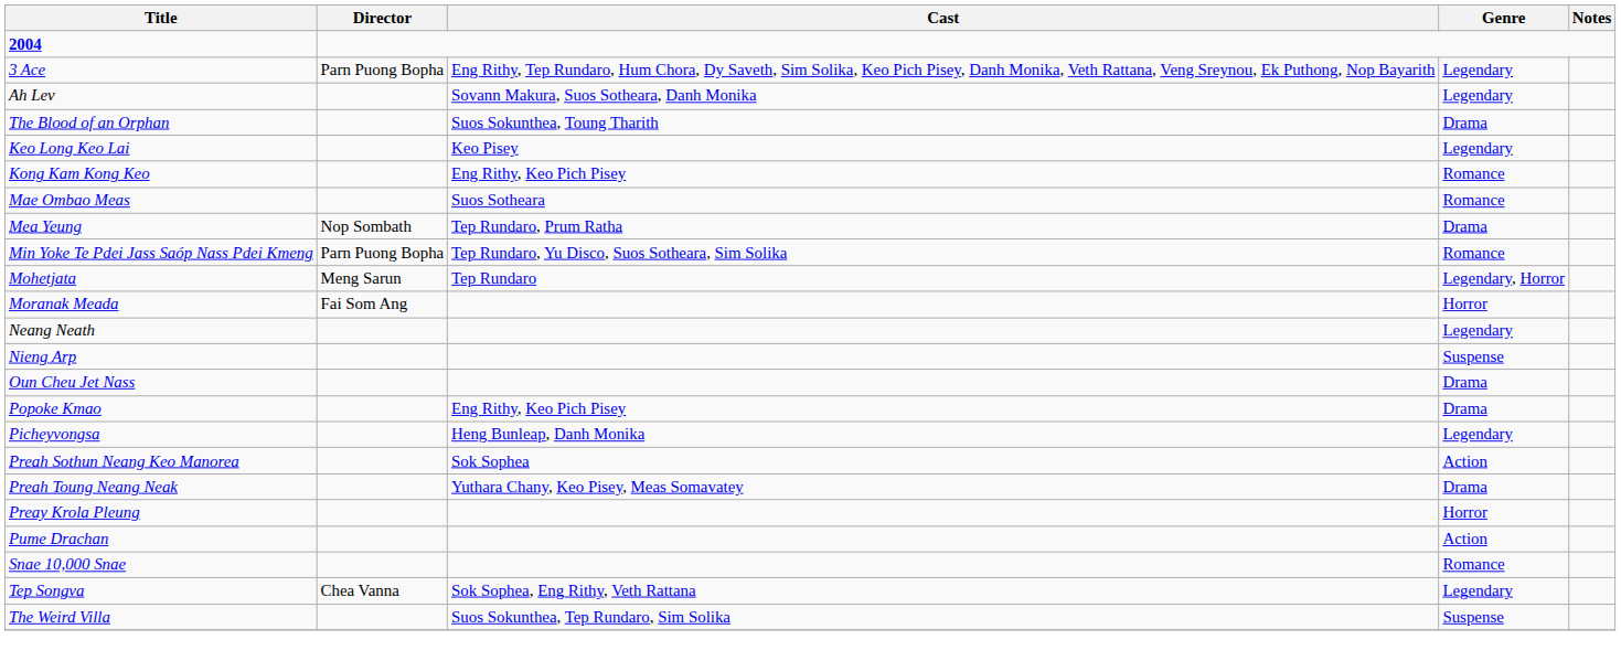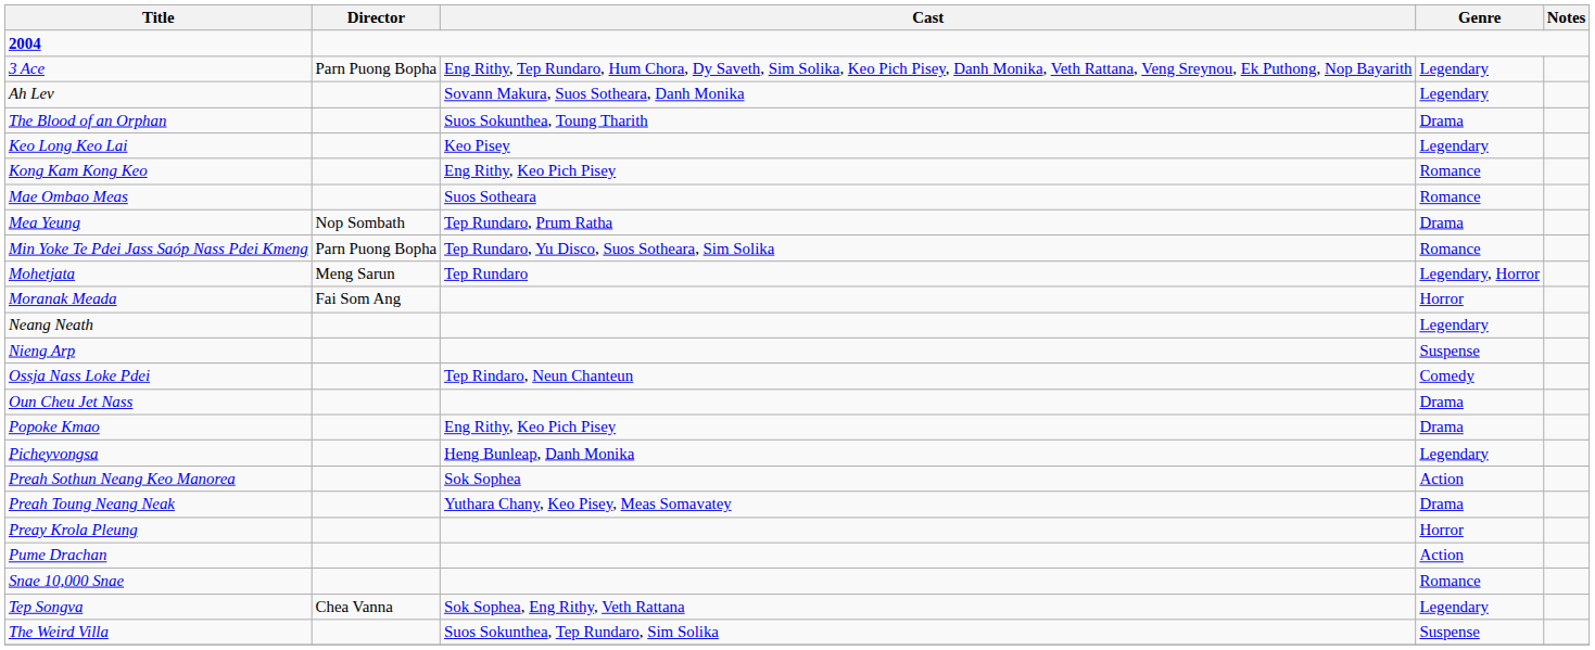 <table class="wikitable">
 <tr>
 <th>Title</th>
 <th>Director</th>
 <th>Cast</th>
 <th>Genre</th>
 <th>Notes</th>
 </tr>
 <tr>
 <td><strong><a href='#'>2004</a></strong></td>
 </tr>
 <tr>
 <td><em><a href='#'>3 Ace</a></em></td>
 <td>Parn Puong Bopha</td>
 <td><a href='#'>Eng Rithy</a>, <a href='#'>Tep Rundaro</a>, <a href='#'>Hum Chora</a>, <a href='#'>Dy Saveth</a>, <a href='#'>Sim Solika</a>, <a href='#'>Keo Pich Pisey</a>, <a href='#'>Danh Monika</a>, <a href='#'>Veth Rattana</a>, <a href='#'>Veng Sreynou</a>, <a href='#'>Ek Puthong</a>, <a href='#'>Nop Bayarith</a></td>
 <td><a href='#'>Legendary</a></td>
 <td></td>
 </tr>
 <tr>
 <td><em>Ah Lev</em></td>
 <td></td>
 <td><a href='#'>Sovann Makura</a>, <a href='#'>Suos Sotheara</a>, <a href='#'>Danh Monika</a></td>
 <td><a href='#'>Legendary</a></td>
 <td></td>
 </tr>
 <tr>
 <td><em><a href='#'>The Blood of an Orphan</a></em></td>
 <td></td>
 <td><a href='#'>Suos Sokunthea</a>, <a href='#'>Toung Tharith</a></td>
 <td><a href='#'>Drama</a></td>
 <td></td>
 </tr>
 <tr>
 <td><em><a href='#'>Keo Long Keo Lai</a></em></td>
 <td></td>
 <td><a href='#'>Keo Pisey</a></td>
 <td><a href='#'>Legendary</a></td>
 <td></td>
 </tr>
 <tr>
 <td><em><a href='#'>Kong Kam Kong Keo</a></em></td>
 <td></td>
 <td><a href='#'>Eng Rithy</a>, <a href='#'>Keo Pich Pisey</a></td>
 <td><a href='#'>Romance</a></td>
 <td></td>
 </tr>
 <tr>
 <td><em><a href='#'>Mae Ombao Meas</a></em></td>
 <td></td>
 <td><a href='#'>Suos Sotheara</a></td>
 <td><a href='#'>Romance</a></td>
 <td></td>
 </tr>
 <tr>
 <td><em><a href='#'>Mea Yeung</a></em></td>
 <td>Nop Sombath</td>
 <td><a href='#'>Tep Rundaro</a>, <a href='#'>Prum Ratha</a></td>
 <td><a href='#'>Drama</a></td>
 <td></td>
 </tr>
 <tr>
 <td><em><a href='#'>Min Yoke Te Pdei Jass Saóp Nass Pdei Kmeng</a></em></td>
 <td>Parn Puong Bopha</td>
 <td><a href='#'>Tep Rundaro</a>, <a href='#'>Yu Disco</a>, <a href='#'>Suos Sotheara</a>, <a href='#'>Sim Solika</a></td>
 <td><a href='#'>Romance</a></td>
 <td></td>
 </tr>
 <tr>
 <td><em><a href='#'>Mohetjata</a></em></td>
 <td>Meng Sarun</td>
 <td><a href='#'>Tep Rundaro</a></td>
 <td><a href='#'>Legendary</a>, <a href='#'>Horror</a></td>
 <td></td>
 </tr>
 <tr>
 <td><em><a href='#'>Moranak Meada</a></em></td>
 <td>Fai Som Ang</td>
 <td></td>
 <td><a href='#'>Horror</a></td>
 <td></td>
 </tr>
 <tr>
 <td><em>Neang Neath</em></td>
 <td></td>
 <td></td>
 <td><a href='#'>Legendary</a></td>
 <td></td>
 </tr>
 <tr>
 <td><em><a href='#'>Nieng Arp</a></em></td>
 <td></td>
 <td></td>
 <td><a href='#'>Suspense</a></td>
 <td></td>
 </tr>
 <tr>
+<td><em><a href='#'>Ossja Nass Loke Pdei</a></em></td>
+<td></td>
+<td><a href='#'>Tep Rindaro</a>, <a href='#'>Neun Chanteun</a></td>
+<td><a href='#'>Comedy</a></td>
+<td></td>
+</tr>
+<tr>
 <td><em><a href='#'>Oun Cheu Jet Nass</a></em></td>
 <td></td>
 <td></td>
 <td><a href='#'>Drama</a></td>
 <td></td>
 </tr>
 <tr>
 <td><em><a href='#'>Popoke Kmao</a></em></td>
 <td></td>
 <td><a href='#'>Eng Rithy</a>, <a href='#'>Keo Pich Pisey</a></td>
 <td><a href='#'>Drama</a></td>
 <td></td>
 </tr>
 <tr>
 <td><em><a href='#'>Picheyvongsa</a></em></td>
 <td></td>
 <td><a href='#'>Heng Bunleap</a>, <a href='#'>Danh Monika</a></td>
 <td><a href='#'>Legendary</a></td>
 <td></td>
 </tr>
 <tr>
 <td><em><a href='#'>Preah Sothun Neang Keo Manorea</a></em></td>
 <td></td>
 <td><a href='#'>Sok Sophea</a></td>
 <td><a href='#'>Action</a></td>
 <td></td>
 </tr>
 <tr>
 <td><em><a href='#'>Preah Toung Neang Neak</a></em></td>
 <td></td>
 <td><a href='#'>Yuthara Chany</a>, <a href='#'>Keo Pisey</a>, <a href='#'>Meas Somavatey</a></td>
 <td><a href='#'>Drama</a></td>
 <td></td>
 </tr>
 <tr>
 <td><em><a href='#'>Preay Krola Pleung</a></em></td>
 <td></td>
 <td></td>
 <td><a href='#'>Horror</a></td>
 <td></td>
 </tr>
 <tr>
 <td><em><a href='#'>Pume Drachan</a></em></td>
 <td></td>
 <td></td>
 <td><a href='#'>Action</a></td>
 <td></td>
 </tr>
 <tr>
 <td><em><a href='#'>Snae 10,000 Snae</a></em></td>
 <td></td>
 <td></td>
 <td><a href='#'>Romance</a></td>
 <td></td>
 </tr>
 <tr>
 <td><em><a href='#'>Tep Songva</a></em></td>
 <td>Chea Vanna</td>
 <td><a href='#'>Sok Sophea</a>, <a href='#'>Eng Rithy</a>, <a href='#'>Veth Rattana</a></td>
 <td><a href='#'>Legendary</a></td>
 <td></td>
 </tr>
 <tr>
 <td><em><a href='#'>The Weird Villa</a></em></td>
 <td></td>
 <td><a href='#'>Suos Sokunthea</a>, <a href='#'>Tep Rundaro</a>, <a href='#'>Sim Solika</a></td>
 <td><a href='#'>Suspense</a></td>
 <td></td>
 </tr>
 <tr>
 </tr>
 </table>
